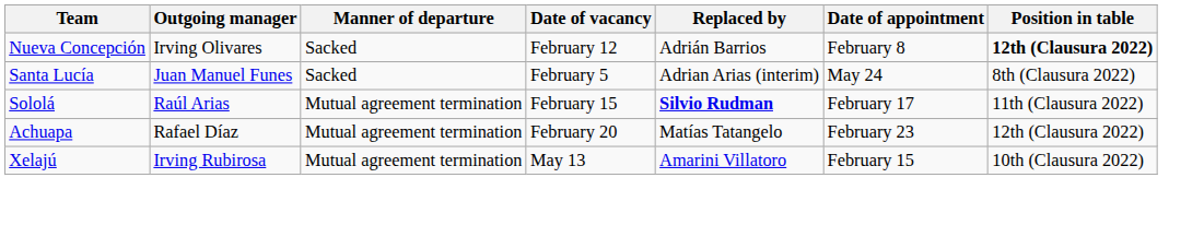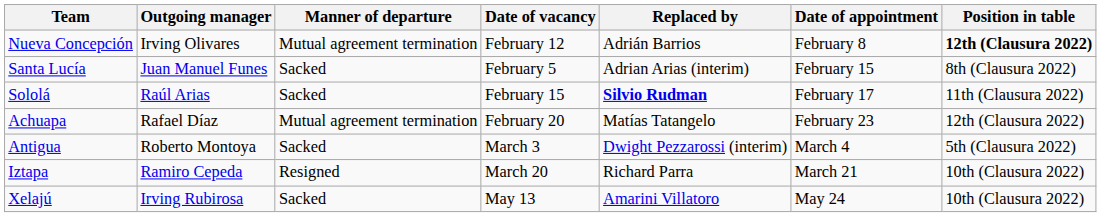 <table class="wikitable">
 <tr>
 <th>Team</th>
 <th>Outgoing manager</th>
 <th>Manner of departure</th>
 <th>Date of vacancy</th>
 <th>Replaced by</th>
 <th>Date of appointment</th>
 <th>Position in table</th>
 </tr>
 <tr>
 <td><a href='#'>Nueva Concepción</a></td>
 <td> Irving Olivares</td>
-<td>Sacked</td>
+<td>Mutual agreement termination</td>
 <td>February 12</td>
 <td> Adrián Barrios</td>
 <td>February 8</td>
 <td><strong>12th (Clausura 2022)</strong></td>
 </tr>
 <tr>
 <td><a href='#'>Santa Lucía</a></td>
 <td> <a href='#'>Juan Manuel Funes</a></td>
 <td>Sacked</td>
 <td>February 5</td>
 <td> Adrian Arias (interim)</td>
-<td>May 24</td>
+<td>February 15</td>
 <td>8th (Clausura 2022)</td>
 </tr>
 <tr>
 <td><a href='#'>Sololá</a></td>
 <td> <a href='#'>Raúl Arias</a></td>
-<td>Mutual agreement termination</td>
+<td>Sacked</td>
 <td>February 15</td>
 <td><strong> <a href='#'>Silvio Rudman</a></strong></td>
 <td>February 17</td>
 <td>11th (Clausura 2022)</td>
 </tr>
 <tr>
 <td><a href='#'>Achuapa</a></td>
 <td> Rafael Díaz</td>
 <td>Mutual agreement termination</td>
 <td>February 20</td>
 <td> Matías Tatangelo</td>
 <td>February 23</td>
 <td>12th (Clausura 2022)</td>
 </tr>
 <tr>
+<td><a href='#'>Antigua</a></td>
+<td> Roberto Montoya</td>
+<td>Sacked</td>
+<td>March 3</td>
+<td> <a href='#'>Dwight Pezzarossi</a> (interim)</td>
+<td>March 4</td>
+<td>5th (Clausura 2022)</td>
+</tr>
+<tr>
+<td><a href='#'>Iztapa</a></td>
+<td> <a href='#'>Ramiro Cepeda</a></td>
+<td>Resigned</td>
+<td>March 20</td>
+<td> Richard Parra</td>
+<td>March 21</td>
+<td>10th (Clausura 2022)</td>
+</tr>
+<tr>
 <td><a href='#'>Xelajú</a></td>
 <td> <a href='#'>Irving Rubirosa</a></td>
-<td>Mutual agreement termination</td>
+<td>Sacked</td>
 <td>May 13</td>
 <td> <a href='#'>Amarini Villatoro</a></td>
-<td>February 15</td>
+<td>May 24</td>
 <td>10th (Clausura 2022)</td>
 </tr>
 </table>
